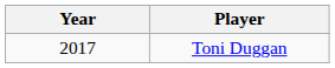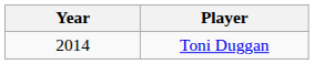 <table class="wikitable" style="text-align:center">
 <tr>
 <th>Year</th>
 <th>Player</th>
 </tr>
 <tr>
-<td style="width:120px;">2017</td>
+<td style="width:120px;">2014</td>
 <td style="width:150px;"> <a href='#'>Toni Duggan</a></td>
 </tr>
 </table>
